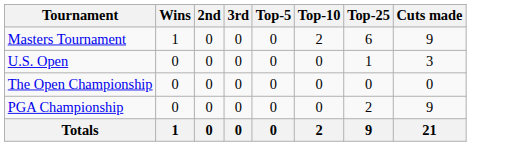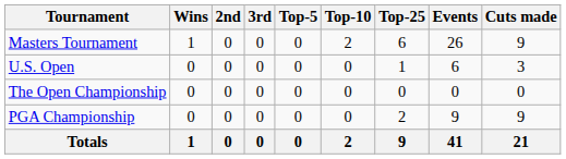 <table class=wikitable style=text-align:center>
 <tr>
 <th>Tournament</th>
 <th>Wins</th>
 <th>2nd</th>
 <th>3rd</th>
 <th>Top-5</th>
 <th>Top-10</th>
 <th>Top-25</th>
+<th>Events</th>
 <th>Cuts made</th>
 </tr>
 <tr>
 <td align=left><a href='#'>Masters Tournament</a></td>
 <td>1</td>
 <td>0</td>
 <td>0</td>
 <td>0</td>
 <td>2</td>
 <td>6</td>
+<td>26</td>
 <td>9</td>
 </tr>
 <tr>
 <td align=left><a href='#'>U.S. Open</a></td>
 <td>0</td>
 <td>0</td>
 <td>0</td>
 <td>0</td>
 <td>0</td>
 <td>1</td>
+<td>6</td>
 <td>3</td>
 </tr>
 <tr>
 <td align=left><a href='#'>The Open Championship</a></td>
+<td>0</td>
 <td>0</td>
 <td>0</td>
 <td>0</td>
 <td>0</td>
 <td>0</td>
 <td>0</td>
 <td>0</td>
 </tr>
 <tr>
 <td align=left><a href='#'>PGA Championship</a></td>
 <td>0</td>
 <td>0</td>
 <td>0</td>
 <td>0</td>
 <td>0</td>
 <td>2</td>
 <td>9</td>
+<td>9</td>
 </tr>
 <tr>
 <th>Totals</th>
 <th>1</th>
 <th>0</th>
 <th>0</th>
 <th>0</th>
 <th>2</th>
 <th>9</th>
+<th>41</th>
 <th>21</th>
 </tr>
 </table>
